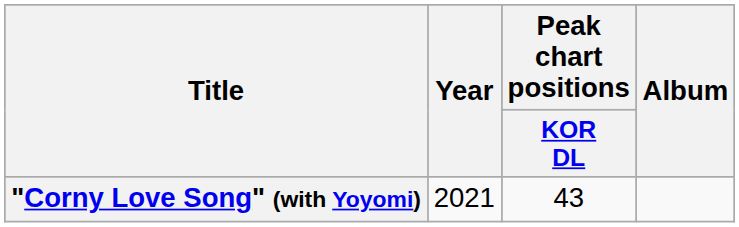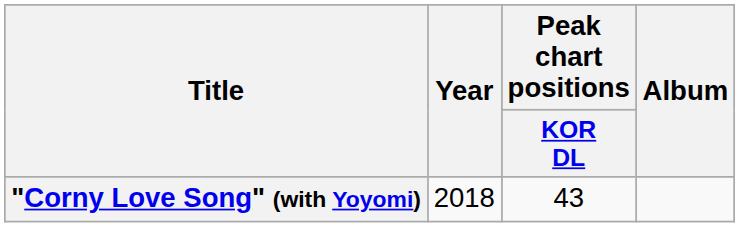 <table class="wikitable plainrowheaders" style="text-align:center;">
 <tr>
 <th scope="col" rowspan="2">Title</th>
 <th scope="col" rowspan="2">Year</th>
 <th scope="col" colspan="1">Peak chart positions</th>
 <th scope="col" rowspan="2">Album</th>
 </tr>
 <tr>
 <th scope="col" style="width:3em;font-size:90%;"><a href='#'>KOR<br>DL</a><br></th>
 </tr>
 <tr>
 <th scope="row">"<a href='#'>Corny Love Song</a>" <small>(with <a href='#'>Yoyomi</a>)</small></th>
-<td>2021</td>
+<td>2018</td>
 <td>43</td>
 <td></td>
 </tr>
 </table>
